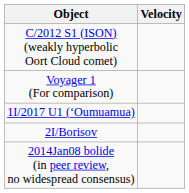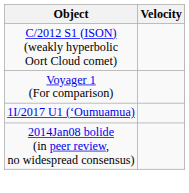 <table class="wikitable floatright" style="text-align:center";>
 <tr>
 <th>Object</th>
 <th>Velocity</th>
 </tr>
 <tr>
 <td><a href='#'>C/2012 S1 (ISON)</a><br>(weakly hyperbolic<br>Oort Cloud comet)</td>
 <td></td>
 </tr>
 <tr>
 <td><a href='#'>Voyager 1</a><br>(For comparison)</td>
 <td></td>
 </tr>
 <tr>
 <td><a href='#'>1I/2017 U1 (ʻOumuamua)</a></td>
 <td></td>
 </tr>
 <tr>
-<td><a href='#'>2I/Borisov</a></td>
-<td></td>
-</tr>
-<tr>
 <td><a href='#'>2014Jan08 bolide</a><br>(in <a href='#'>peer review</a>,<br> no widespread consensus)</td>
 <td></td>
 </tr>
 </table>
